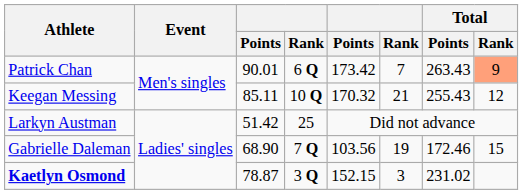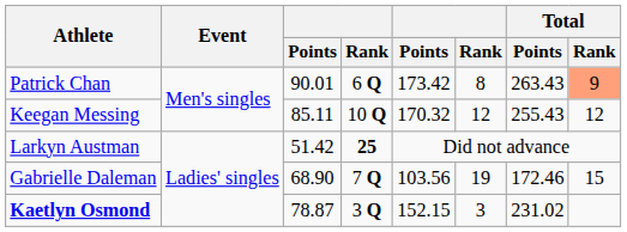 <table class="wikitable" style="font-size:90%">
 <tr>
 <th rowspan="2">Athlete</th>
 <th rowspan="2">Event</th>
 <th colspan="2"></th>
 <th colspan="2"></th>
 <th colspan="2">Total</th>
 </tr>
 <tr style="font-size:95%">
 <th>Points</th>
 <th>Rank</th>
 <th>Points</th>
 <th>Rank</th>
 <th>Points</th>
 <th>Rank</th>
 </tr>
 <tr align=center>
 <td align=left><a href='#'>Patrick Chan</a></td>
 <td align=left rowspan="2"><a href='#'>Men's singles</a></td>
 <td>90.01</td>
 <td>6 <strong>Q</strong></td>
 <td>173.42</td>
-<td>7</td>
+<td>8</td>
 <td>263.43</td>
 <td style="background: lightsalmon;">9</td>
 </tr>
 <tr align=center>
 <td align=left><a href='#'>Keegan Messing</a></td>
 <td>85.11</td>
 <td>10 <strong>Q</strong></td>
 <td>170.32</td>
-<td>21</td>
+<td>12</td>
 <td>255.43</td>
 <td>12</td>
 </tr>
 <tr align=center>
 <td align=left><a href='#'>Larkyn Austman</a></td>
 <td align=left rowspan="3"><a href='#'>Ladies' singles</a></td>
 <td>51.42</td>
-<td>25</td>
+<td><strong>25</strong></td>
 <td colspan=4>Did not advance</td>
 </tr>
 <tr align=center>
 <td align=left><a href='#'>Gabrielle Daleman</a></td>
 <td>68.90</td>
 <td>7 <strong>Q</strong></td>
 <td>103.56</td>
 <td>19</td>
 <td>172.46</td>
 <td>15</td>
 </tr>
 <tr align=center>
 <td align=left><strong><a href='#'>Kaetlyn Osmond</a></strong></td>
 <td>78.87</td>
 <td>3 <strong>Q</strong></td>
 <td>152.15</td>
 <td>3</td>
 <td>231.02</td>
 <td></td>
 </tr>
 </table>
